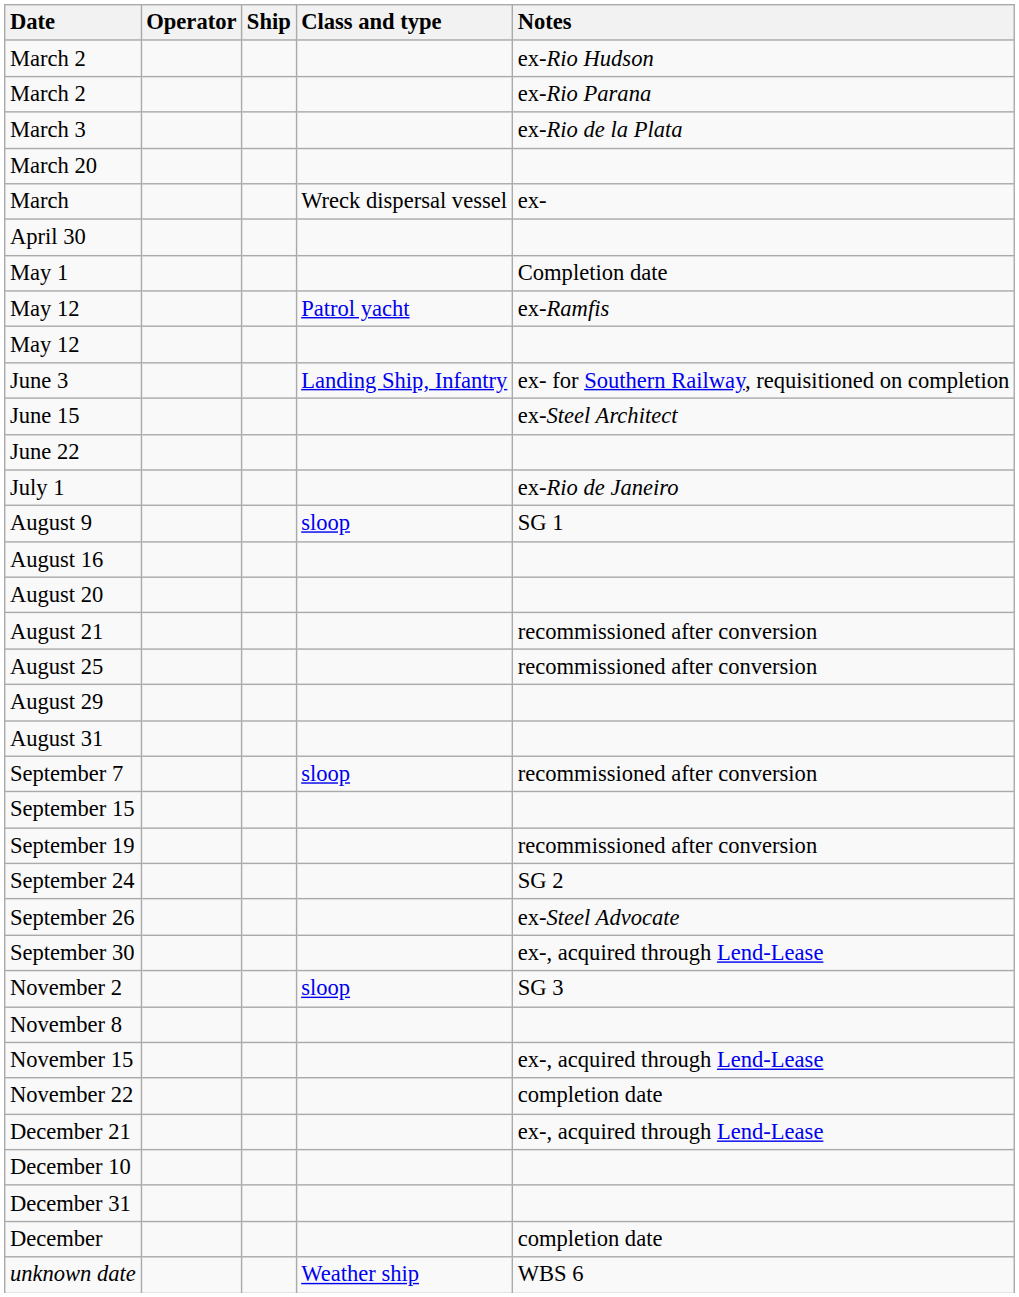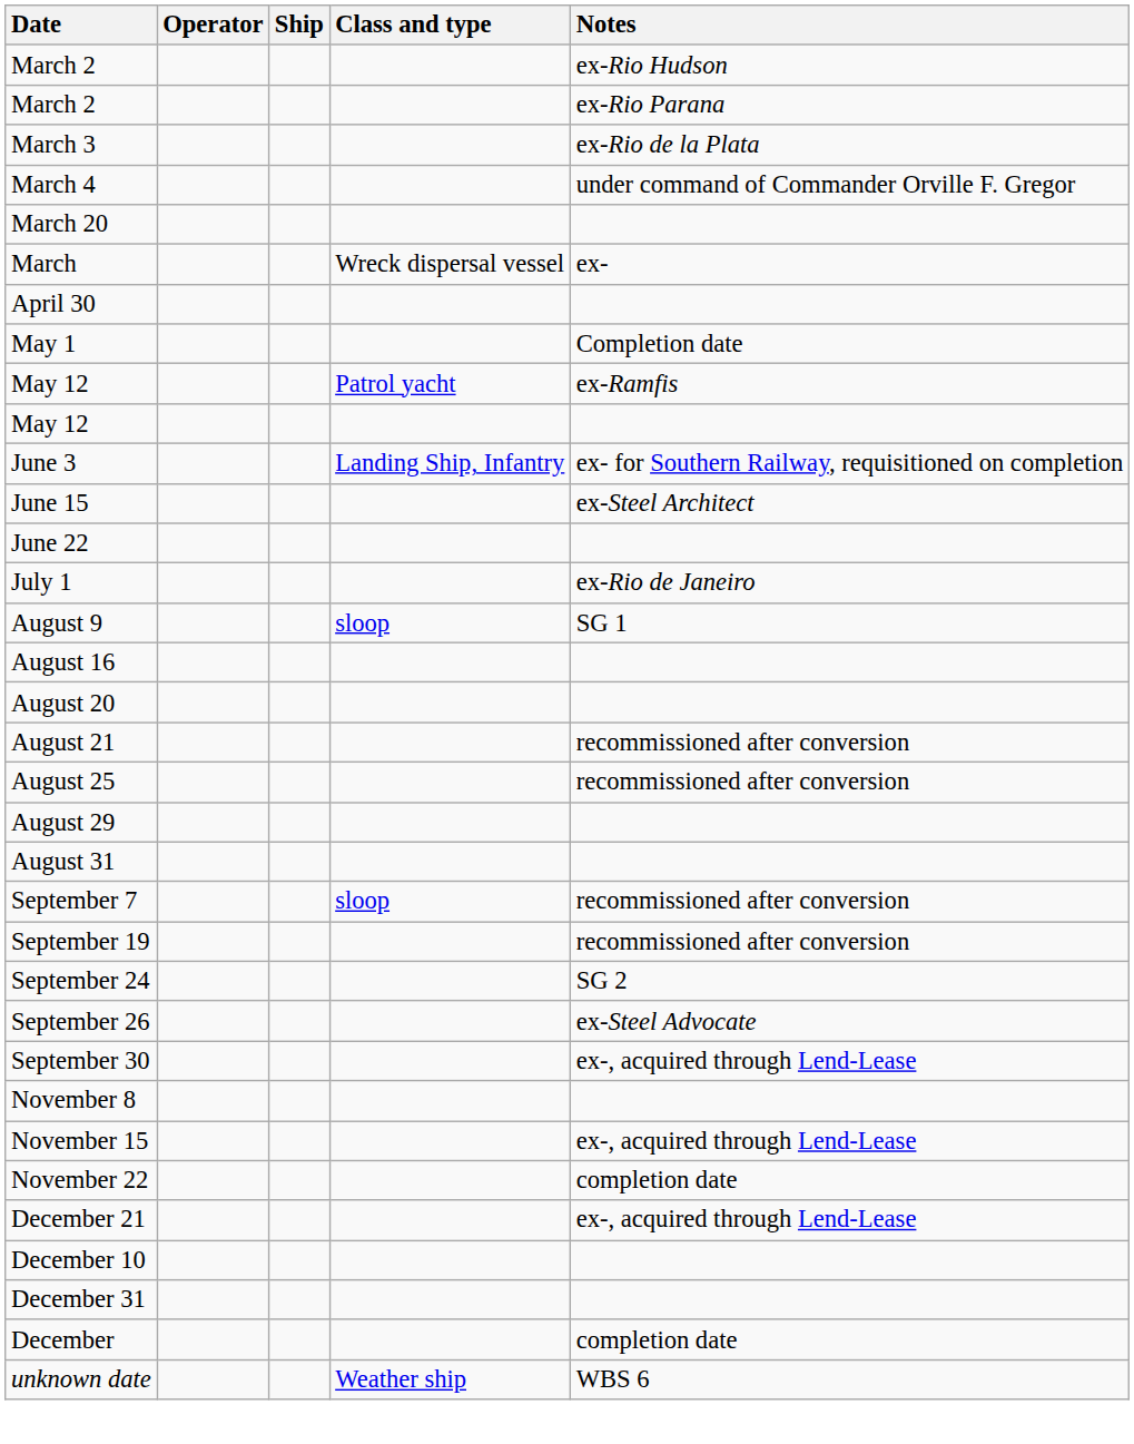 <table class="wikitable nowraplinks">
 <tr>
 <th style="text-align: left">Date</th>
 <th style="text-align: left">Operator</th>
 <th style="text-align: left">Ship</th>
 <th style="text-align: left">Class and type</th>
 <th style="text-align: left">Notes</th>
 </tr>
 <tr>
 <td>March 2</td>
 <td></td>
 <td><strong></strong></td>
 <td></td>
 <td>ex-<em>Rio Hudson</em></td>
 </tr>
 <tr>
 <td>March 2</td>
 <td></td>
 <td><strong></strong></td>
 <td></td>
 <td>ex-<em>Rio Parana</em></td>
 </tr>
 <tr>
 <td>March 3</td>
 <td></td>
 <td><strong></strong></td>
 <td></td>
 <td>ex-<em>Rio de la Plata</em></td>
+</tr>
+<tr ---->
+<td>March 4</td>
+<td></td>
+<td><strong></strong></td>
+<td></td>
+<td>under command of Commander Orville F. Gregor </td>
 </tr>
 <tr>
 <td>March 20</td>
 <td></td>
 <td><strong></strong></td>
 <td></td>
 <td></td>
 </tr>
 <tr>
 <td>March</td>
 <td></td>
 <td><strong></strong></td>
 <td>Wreck dispersal vessel</td>
 <td>ex-</td>
 </tr>
 <tr>
 <td>April 30</td>
 <td></td>
 <td><strong></strong></td>
 <td></td>
 <td></td>
 </tr>
 <tr>
 <td>May 1</td>
 <td></td>
 <td><strong></strong></td>
 <td></td>
 <td>Completion date</td>
 </tr>
 <tr>
 <td>May 12</td>
 <td></td>
 <td><strong></strong></td>
 <td><a href='#'>Patrol yacht</a></td>
 <td>ex-<em>Ramfis</em></td>
 </tr>
 <tr>
 <td>May 12</td>
 <td></td>
 <td><strong></strong></td>
 <td></td>
 <td></td>
 </tr>
 <tr>
 <td>June 3</td>
 <td></td>
 <td><strong></strong></td>
 <td><a href='#'>Landing Ship, Infantry</a></td>
 <td>ex- for <a href='#'>Southern Railway</a>, requisitioned on completion</td>
 </tr>
 <tr>
 <td>June 15</td>
 <td></td>
 <td><strong></strong></td>
 <td></td>
 <td>ex-<em>Steel Architect</em></td>
 </tr>
 <tr>
 <td>June 22</td>
 <td></td>
 <td><strong></strong></td>
 <td></td>
 <td></td>
 </tr>
 <tr>
 <td>July 1</td>
 <td></td>
 <td><strong></strong></td>
 <td></td>
 <td>ex-<em>Rio de Janeiro</em></td>
 </tr>
 <tr>
 <td>August 9</td>
 <td></td>
 <td><strong></strong></td>
 <td> <a href='#'>sloop</a></td>
 <td>SG 1</td>
 </tr>
 <tr>
 <td>August 16</td>
 <td></td>
 <td><strong></strong></td>
 <td></td>
 <td></td>
 </tr>
 <tr>
 <td>August 20</td>
 <td></td>
 <td><strong></strong></td>
 <td></td>
 <td></td>
 </tr>
 <tr>
 <td>August 21</td>
 <td></td>
 <td><strong></strong></td>
 <td></td>
 <td>recommissioned after conversion</td>
 </tr>
 <tr>
 <td>August 25</td>
 <td></td>
 <td><strong></strong></td>
 <td></td>
 <td>recommissioned after conversion</td>
 </tr>
 <tr>
 <td>August 29</td>
 <td></td>
 <td><strong></strong></td>
 <td></td>
 <td></td>
 </tr>
 <tr>
 <td>August 31</td>
 <td></td>
 <td><strong></strong></td>
 <td></td>
 <td></td>
 </tr>
 <tr>
 <td>September 7</td>
 <td></td>
 <td><strong></strong></td>
 <td> <a href='#'>sloop</a></td>
 <td>recommissioned after conversion</td>
 </tr>
 <tr>
-<td>September 15</td>
-<td></td>
-<td><strong></strong></td>
-<td></td>
-<td></td>
-</tr>
-<tr>
 <td>September 19</td>
 <td></td>
 <td><strong></strong></td>
 <td></td>
 <td>recommissioned after conversion</td>
 </tr>
 <tr>
 <td>September 24</td>
 <td></td>
 <td><strong></strong></td>
 <td></td>
 <td>SG 2</td>
 </tr>
 <tr>
 <td>September 26</td>
 <td></td>
 <td><strong></strong></td>
 <td></td>
 <td>ex-<em>Steel Advocate</em></td>
 </tr>
 <tr>
 <td>September 30</td>
 <td></td>
 <td><strong></strong></td>
 <td></td>
 <td>ex-, acquired through <a href='#'>Lend-Lease</a></td>
-</tr>
-<tr>
-<td>November 2</td>
-<td></td>
-<td><strong></strong></td>
-<td> <a href='#'>sloop</a></td>
-<td>SG 3</td>
 </tr>
 <tr>
 <td>November 8</td>
 <td></td>
 <td><strong></strong></td>
 <td></td>
 <td></td>
 </tr>
 <tr>
 <td>November 15</td>
 <td></td>
 <td><strong></strong></td>
 <td></td>
 <td>ex-, acquired through <a href='#'>Lend-Lease</a></td>
 </tr>
 <tr>
 <td>November 22</td>
 <td></td>
 <td><strong></strong></td>
 <td></td>
 <td>completion date</td>
 </tr>
 <tr>
 <td>December 21</td>
 <td></td>
 <td><strong></strong></td>
 <td></td>
 <td>ex-, acquired through <a href='#'>Lend-Lease</a></td>
 </tr>
 <tr>
 <td>December 10</td>
 <td></td>
 <td><strong></strong></td>
 <td></td>
 <td></td>
 </tr>
 <tr>
 <td>December 31</td>
 <td></td>
 <td><strong></strong></td>
 <td></td>
 <td></td>
 </tr>
 <tr>
 <td>December</td>
 <td></td>
 <td><strong></strong></td>
 <td></td>
 <td>completion date</td>
 </tr>
 <tr>
 <td><em>unknown date</em></td>
 <td></td>
 <td><strong></strong></td>
 <td><a href='#'>Weather ship</a></td>
 <td>WBS 6</td>
 </tr>
 </table>
